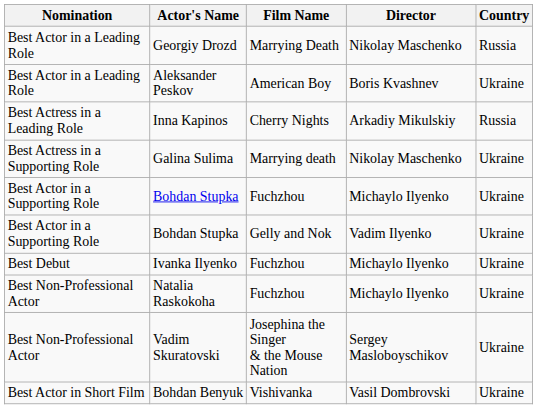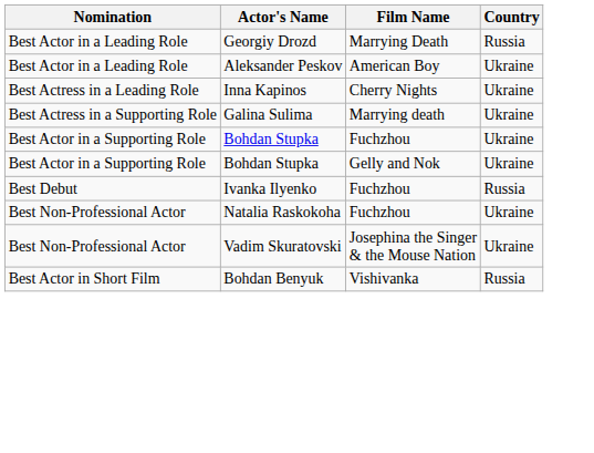 <table class="wikitable">
 <tr>
 <th>Nomination</th>
 <th>Actor's Name</th>
 <th>Film Name</th>
-<th>Director</th>
 <th>Country</th>
 </tr>
 <tr>
 <td>Best Actor in a Leading Role</td>
 <td>Georgiy Drozd</td>
 <td>Marrying Death</td>
-<td>Nikolay Maschenko</td>
 <td>Russia</td>
 </tr>
 <tr>
 <td>Best Actor in a Leading Role</td>
 <td>Aleksander Peskov</td>
 <td>American Boy</td>
-<td>Boris Kvashnev</td>
 <td>Ukraine</td>
 </tr>
 <tr>
 <td>Best Actress in a Leading Role</td>
 <td>Inna Kapinos</td>
 <td>Cherry Nights</td>
-<td>Arkadiy Mikulskiy</td>
-<td>Russia</td>
+<td>Ukraine</td>
 </tr>
 <tr>
 <td>Best Actress in a Supporting Role</td>
 <td>Galina Sulima</td>
 <td>Marrying death</td>
-<td>Nikolay Maschenko</td>
 <td>Ukraine</td>
 </tr>
 <tr>
 <td>Best Actor in a Supporting Role</td>
 <td><a href='#'>Bohdan Stupka</a></td>
 <td>Fuchzhou</td>
-<td>Michaylo Ilyenko</td>
 <td>Ukraine</td>
 </tr>
 <tr>
 <td>Best Actor in a Supporting Role</td>
 <td>Bohdan Stupka</td>
 <td>Gelly and Nok</td>
-<td>Vadim Ilyenko</td>
 <td>Ukraine</td>
 </tr>
 <tr>
 <td>Best Debut</td>
 <td>Ivanka Ilyenko</td>
 <td>Fuchzhou</td>
-<td>Michaylo Ilyenko</td>
-<td>Ukraine</td>
+<td>Russia</td>
 </tr>
 <tr>
 <td>Best Non-Professional Actor</td>
 <td>Natalia Raskokoha</td>
 <td>Fuchzhou</td>
-<td>Michaylo Ilyenko</td>
 <td>Ukraine</td>
 </tr>
 <tr>
 <td>Best Non-Professional Actor</td>
 <td>Vadim Skuratovski</td>
 <td>Josephina the Singer<br>& the Mouse Nation</td>
-<td>Sergey Masloboyschikov</td>
 <td>Ukraine</td>
 </tr>
 <tr>
 <td>Best Actor in Short Film</td>
 <td>Bohdan Benyuk</td>
 <td>Vishivanka</td>
-<td>Vasil Dombrovski</td>
-<td>Ukraine</td>
+<td>Russia</td>
 </tr>
 </table>
